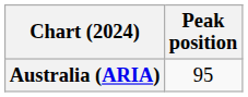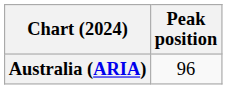 <table class="wikitable sortable plainrowheaders" style="text-align:center">
 <tr>
 <th scope="col">Chart (2024)</th>
 <th scope="col">Peak<br> position</th>
 </tr>
 <tr>
 <th scope="row">Australia (<a href='#'>ARIA</a>)</th>
-<td>95</td>
+<td>96</td>
 </tr>
 </table>
